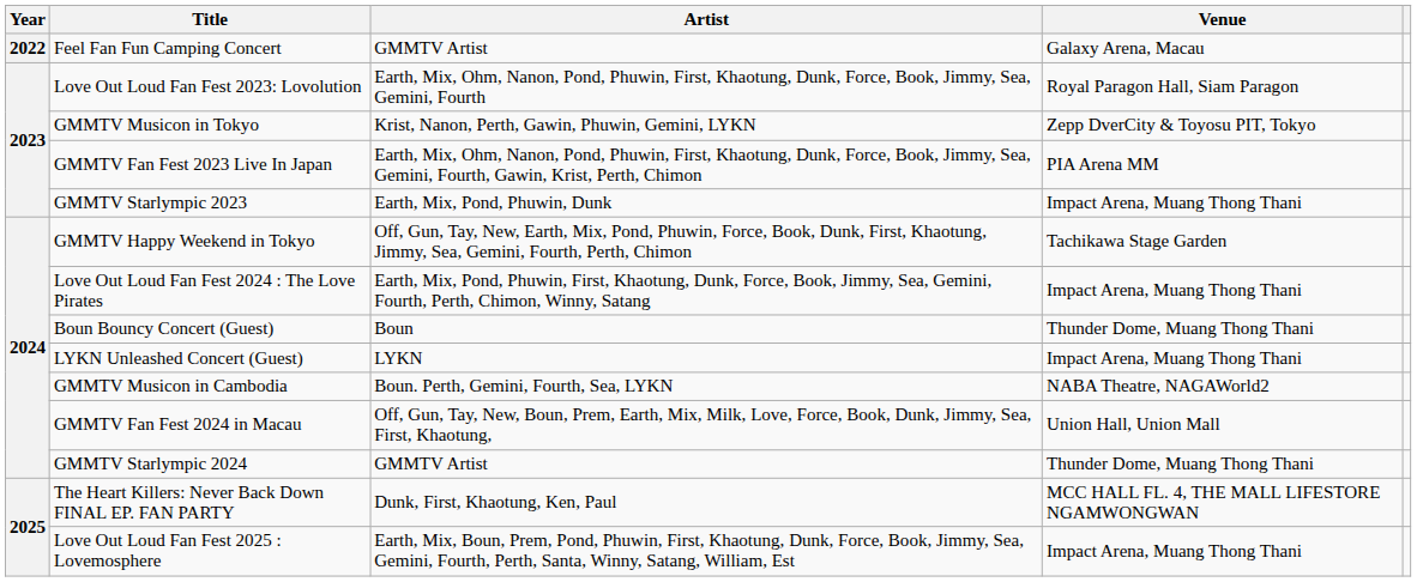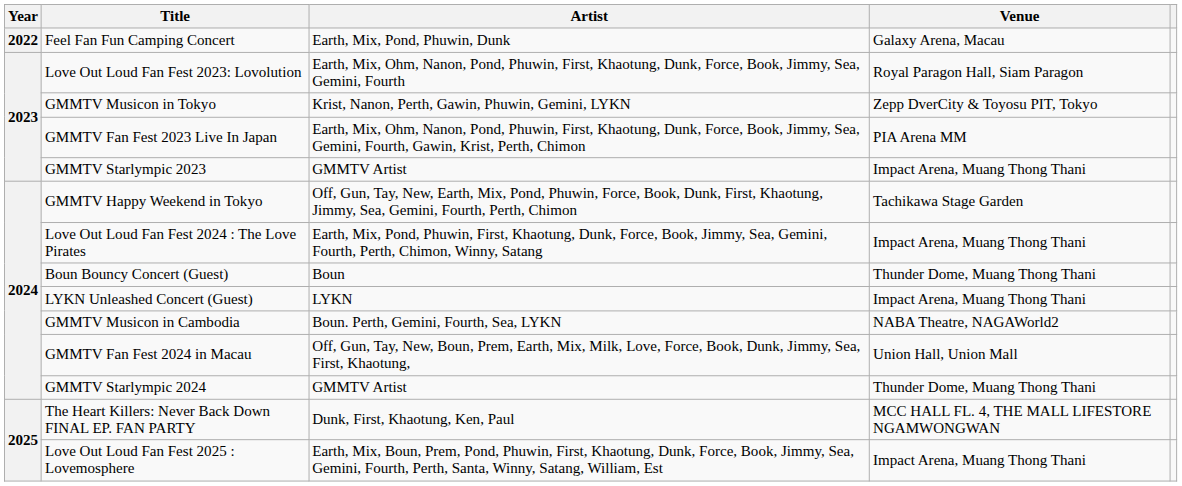 <table class="wikitable">
 <tr>
 <th>Year</th>
 <th>Title</th>
 <th>Artist</th>
 <th>Venue</th>
 <th></th>
 </tr>
 <tr>
 <th>2022</th>
 <td>Feel Fan Fun Camping Concert</td>
-<td>GMMTV Artist</td>
+<td>Earth, Mix, Pond, Phuwin, Dunk</td>
 <td>Galaxy Arena, Macau</td>
 <td></td>
 </tr>
 <tr>
 <th rowspan="4">2023</th>
 <td>Love Out Loud Fan Fest 2023: Lovolution</td>
 <td>Earth, Mix, Ohm, Nanon, Pond, Phuwin, First, Khaotung, Dunk, Force, Book, Jimmy, Sea, Gemini, Fourth</td>
 <td>Royal Paragon Hall, Siam Paragon</td>
 <td></td>
 </tr>
 <tr>
 <td>GMMTV Musicon in Tokyo</td>
 <td>Krist, Nanon, Perth, Gawin, Phuwin, Gemini, LYKN</td>
 <td>Zepp DverCity & Toyosu PIT, Tokyo</td>
 <td></td>
 </tr>
 <tr>
 <td>GMMTV Fan Fest 2023 Live In Japan</td>
 <td>Earth, Mix, Ohm, Nanon, Pond, Phuwin, First, Khaotung, Dunk, Force, Book, Jimmy, Sea, Gemini, Fourth, Gawin, Krist, Perth, Chimon</td>
 <td>PIA Arena MM</td>
 <td></td>
 </tr>
 <tr>
 <td>GMMTV Starlympic 2023</td>
-<td>Earth, Mix, Pond, Phuwin, Dunk</td>
+<td>GMMTV Artist</td>
 <td>Impact Arena, Muang Thong Thani</td>
 <td></td>
 </tr>
 <tr>
 <th rowspan="7">2024</th>
 <td>GMMTV Happy Weekend in Tokyo</td>
 <td>Off, Gun, Tay, New, Earth, Mix, Pond, Phuwin, Force, Book, Dunk, First, Khaotung, Jimmy, Sea, Gemini, Fourth,  Perth, Chimon</td>
 <td>Tachikawa Stage Garden</td>
 <td></td>
 </tr>
 <tr>
 <td>Love Out Loud Fan Fest 2024 : The Love Pirates</td>
 <td>Earth, Mix, Pond, Phuwin, First, Khaotung, Dunk, Force, Book, Jimmy, Sea, Gemini, Fourth, Perth, Chimon, Winny, Satang</td>
 <td>Impact Arena, Muang Thong Thani</td>
 <td></td>
 </tr>
 <tr>
 <td>Boun Bouncy Concert (Guest)</td>
 <td>Boun</td>
 <td>Thunder Dome, Muang Thong Thani</td>
 <td></td>
 </tr>
 <tr>
 <td>LYKN Unleashed Concert (Guest)</td>
 <td>LYKN</td>
 <td>Impact Arena, Muang Thong Thani</td>
 <td></td>
 </tr>
 <tr>
 <td>GMMTV Musicon in Cambodia</td>
 <td>Boun. Perth, Gemini, Fourth, Sea, LYKN</td>
 <td>NABA Theatre, NAGAWorld2</td>
 <td></td>
 </tr>
 <tr>
 <td>GMMTV Fan Fest 2024 in Macau</td>
 <td>Off, Gun, Tay, New, Boun, Prem, Earth, Mix, Milk, Love, Force, Book, Dunk, Jimmy, Sea, First, Khaotung,</td>
 <td>Union Hall, Union Mall</td>
 <td></td>
 </tr>
 <tr>
 <td>GMMTV Starlympic 2024</td>
 <td>GMMTV Artist</td>
 <td>Thunder Dome, Muang Thong Thani</td>
 <td></td>
 </tr>
 <tr>
 <th rowspan="2">2025</th>
 <td>The Heart Killers: Never Back Down FINAL EP. FAN PARTY</td>
 <td>Dunk, First, Khaotung, Ken, Paul</td>
 <td>MCC HALL FL. 4, THE MALL LIFESTORE NGAMWONGWAN</td>
 <td></td>
 </tr>
 <tr>
 <td>Love Out Loud Fan Fest 2025 : Lovemosphere</td>
 <td>Earth, Mix, Boun, Prem, Pond, Phuwin, First, Khaotung, Dunk, Force, Book, Jimmy, Sea, Gemini, Fourth, Perth, Santa, Winny, Satang, William, Est</td>
 <td>Impact Arena, Muang Thong Thani</td>
 <td></td>
 </tr>
 </table>
